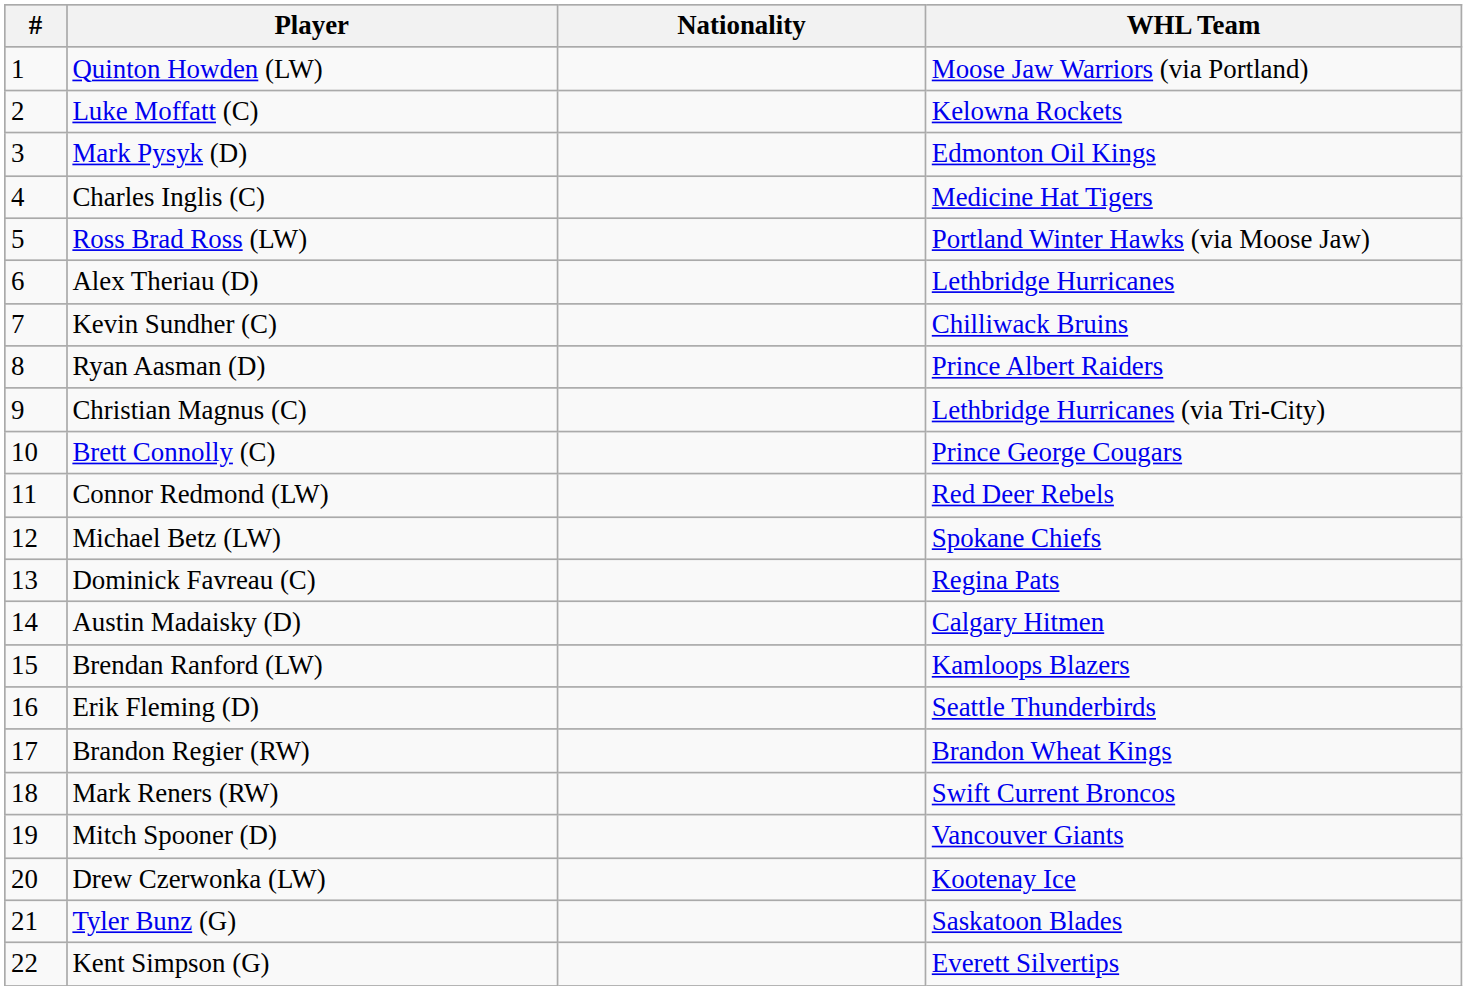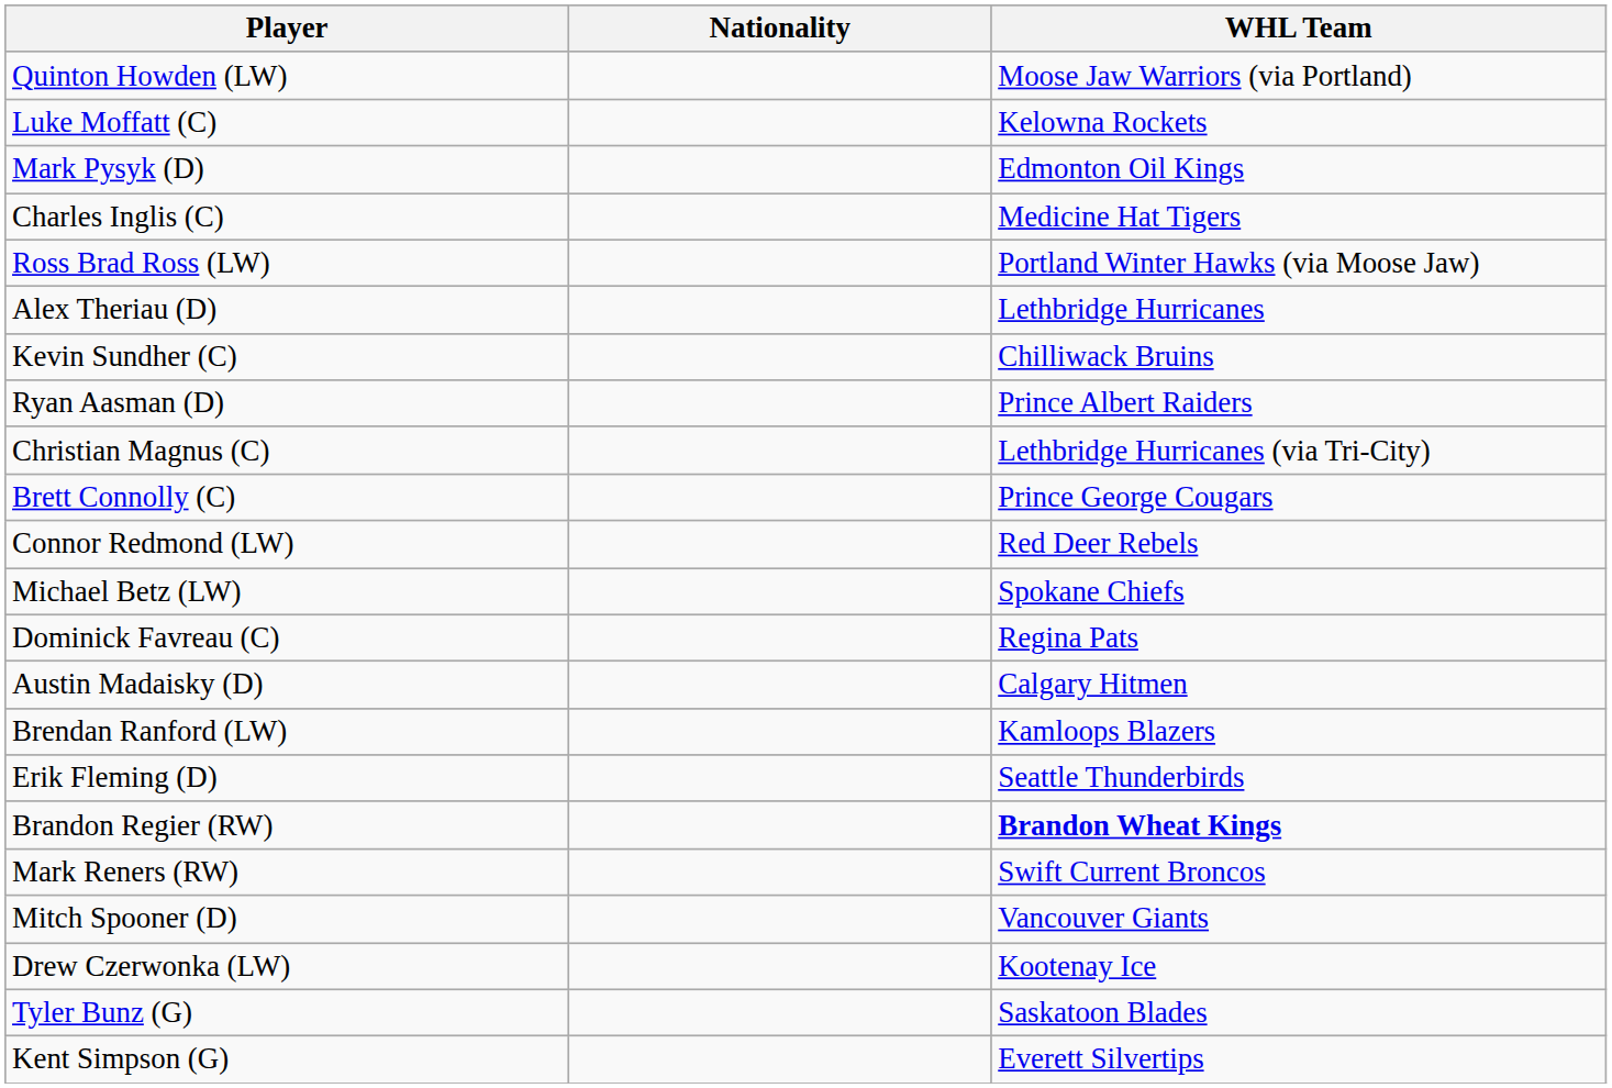 <table class="wikitable">
 <tr>
-<th bgcolor="#DDDDFF" width="2.75%">#</th>
 <th bgcolor="#DDDDFF" width="22.0%">Player</th>
 <th bgcolor="#DDDDFF" width="16.5%">Nationality</th>
 <th bgcolor="#DDDDFF" width="24.0%">WHL Team</th>
 </tr>
 <tr>
-<td>1</td>
 <td><a href='#'>Quinton Howden</a> (LW)</td>
 <td></td>
 <td><a href='#'>Moose Jaw Warriors</a> (via Portland)</td>
 </tr>
 <tr>
-<td>2</td>
 <td><a href='#'>Luke Moffatt</a> (C)</td>
 <td></td>
 <td><a href='#'>Kelowna Rockets</a></td>
 </tr>
 <tr>
-<td>3</td>
 <td><a href='#'>Mark Pysyk</a> (D)</td>
 <td></td>
 <td><a href='#'>Edmonton Oil Kings</a></td>
 </tr>
 <tr>
-<td>4</td>
 <td>Charles Inglis (C)</td>
 <td></td>
 <td><a href='#'>Medicine Hat Tigers</a></td>
 </tr>
 <tr>
-<td>5</td>
 <td><a href='#'>Ross Brad Ross</a> (LW)</td>
 <td></td>
 <td><a href='#'>Portland Winter Hawks</a> (via Moose Jaw)</td>
 </tr>
 <tr>
-<td>6</td>
 <td>Alex Theriau (D)</td>
 <td></td>
 <td><a href='#'>Lethbridge Hurricanes</a></td>
 </tr>
 <tr>
-<td>7</td>
 <td>Kevin Sundher (C)</td>
 <td></td>
 <td><a href='#'>Chilliwack Bruins</a></td>
 </tr>
 <tr>
-<td>8</td>
 <td>Ryan Aasman (D)</td>
 <td></td>
 <td><a href='#'>Prince Albert Raiders</a></td>
 </tr>
 <tr>
-<td>9</td>
 <td>Christian Magnus (C)</td>
 <td></td>
 <td><a href='#'>Lethbridge Hurricanes</a> (via Tri-City)</td>
 </tr>
 <tr>
-<td>10</td>
 <td><a href='#'>Brett Connolly</a> (C)</td>
 <td></td>
 <td><a href='#'>Prince George Cougars</a></td>
 </tr>
 <tr>
-<td>11</td>
 <td>Connor Redmond (LW)</td>
 <td></td>
 <td><a href='#'>Red Deer Rebels</a></td>
 </tr>
 <tr>
-<td>12</td>
 <td>Michael Betz (LW)</td>
 <td></td>
 <td><a href='#'>Spokane Chiefs</a></td>
 </tr>
 <tr>
-<td>13</td>
 <td>Dominick Favreau (C)</td>
 <td></td>
 <td><a href='#'>Regina Pats</a></td>
 </tr>
 <tr>
-<td>14</td>
 <td>Austin Madaisky (D)</td>
 <td></td>
 <td><a href='#'>Calgary Hitmen</a></td>
 </tr>
 <tr>
-<td>15</td>
 <td>Brendan Ranford (LW)</td>
 <td></td>
 <td><a href='#'>Kamloops Blazers</a></td>
 </tr>
 <tr>
-<td>16</td>
 <td>Erik Fleming (D)</td>
 <td></td>
 <td><a href='#'>Seattle Thunderbirds</a></td>
 </tr>
 <tr>
-<td>17</td>
 <td>Brandon Regier (RW)</td>
 <td></td>
-<td><a href='#'>Brandon Wheat Kings</a></td>
+<td><strong><a href='#'>Brandon Wheat Kings</a></strong></td>
 </tr>
 <tr>
-<td>18</td>
 <td>Mark Reners (RW)</td>
 <td></td>
 <td><a href='#'>Swift Current Broncos</a></td>
 </tr>
 <tr>
-<td>19</td>
 <td>Mitch Spooner (D)</td>
 <td></td>
 <td><a href='#'>Vancouver Giants</a></td>
 </tr>
 <tr>
-<td>20</td>
 <td>Drew Czerwonka (LW)</td>
 <td></td>
 <td><a href='#'>Kootenay Ice</a></td>
 </tr>
 <tr>
-<td>21</td>
 <td><a href='#'>Tyler Bunz</a> (G)</td>
 <td></td>
 <td><a href='#'>Saskatoon Blades</a></td>
 </tr>
 <tr>
-<td>22</td>
 <td>Kent Simpson (G)</td>
 <td></td>
 <td><a href='#'>Everett Silvertips</a></td>
 </tr>
 </table>
